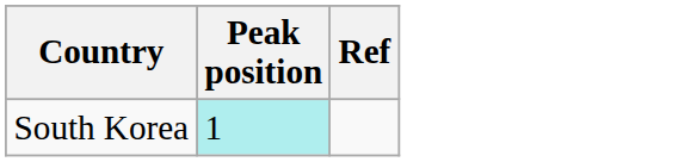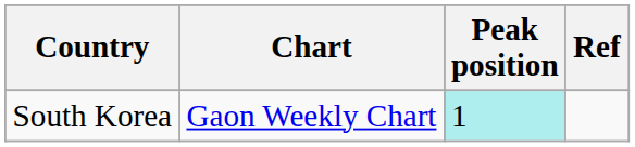 <table class="wikitable">
 <tr>
 <th>Country</th>
+<th>Chart</th>
 <th>Peak<br>position</th>
 <th>Ref</th>
 </tr>
 <tr>
 <td>South Korea</td>
+<td><a href='#'>Gaon Weekly Chart</a></td>
 <td style="background: paleturquoise;">1</td>
 <td></td>
 </tr>
 </table>
